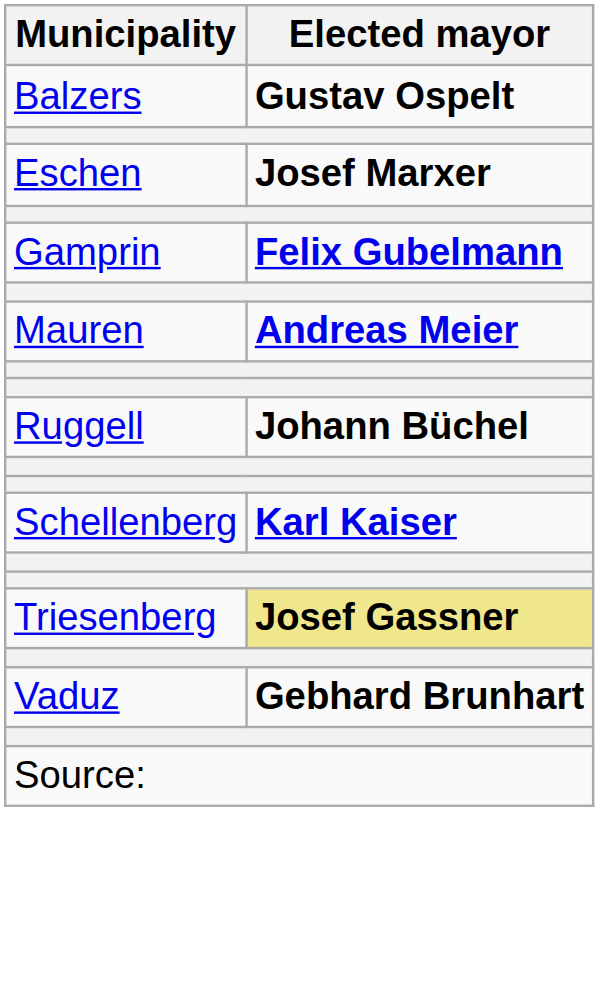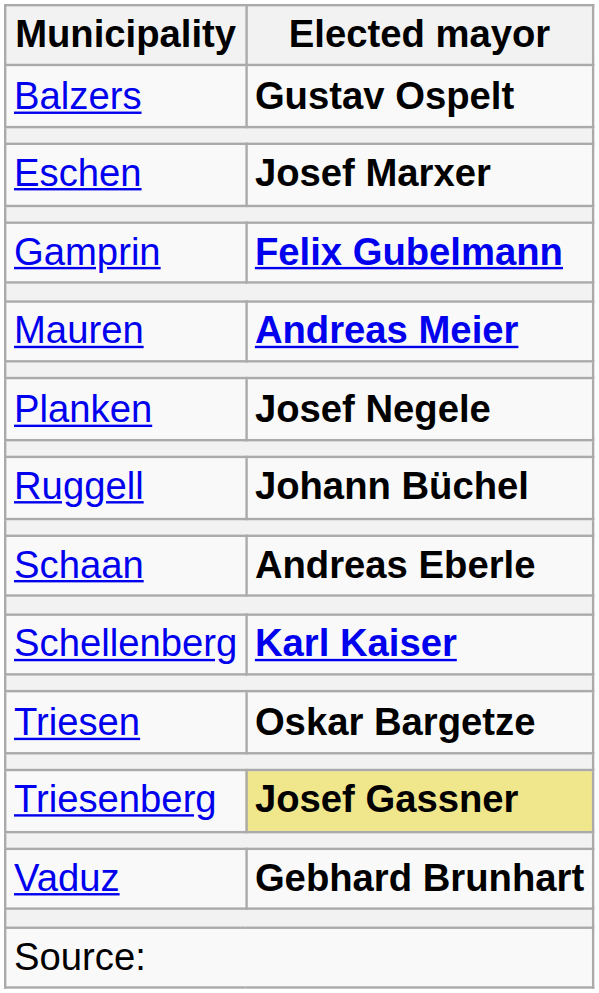 <table class="wikitable" style="text-align:right">
 <tr>
 <th>Municipality</th>
 <th>Elected mayor</th>
 </tr>
 <tr>
 <td align="left"><a href='#'>Balzers</a></td>
 <td align="left"><strong>Gustav Ospelt</strong></td>
 </tr>
 <tr>
 <th colspan="2"></th>
 </tr>
 <tr>
 <td align="left"><a href='#'>Eschen</a></td>
 <td align="left"><strong>Josef Marxer</strong></td>
 </tr>
 <tr>
 <th colspan="2"></th>
 </tr>
 <tr>
 <td align="left"><a href='#'>Gamprin</a></td>
 <td align="left"><strong><a href='#'>Felix Gubelmann</a></strong></td>
 </tr>
 <tr>
 <th colspan="2"></th>
 </tr>
 <tr>
 <td align="left"><a href='#'>Mauren</a></td>
 <td align="left"><a href='#'><strong>Andreas Meier</strong></a></td>
 </tr>
 <tr>
 <th colspan="2"></th>
 </tr>
 <tr>
+<td align="left"><a href='#'>Planken</a></td>
+<td align="left"><strong>Josef Negele</strong></td>
+</tr>
+<tr>
 <th colspan="2"></th>
 </tr>
 <tr>
 <td align="left"><a href='#'>Ruggell</a></td>
 <td align="left"><strong>Johann Büchel</strong></td>
 </tr>
 <tr>
 <th colspan="2"></th>
 </tr>
 <tr>
+<td align="left"><a href='#'>Schaan</a></td>
+<td align="left"><strong>Andreas Eberle</strong></td>
+</tr>
+<tr>
 <th colspan="2"></th>
 </tr>
 <tr>
 <td align="left"><a href='#'>Schellenberg</a></td>
 <td align="left"><strong><a href='#'>Karl Kaiser</a></strong></td>
 </tr>
 <tr>
 <th colspan="2"></th>
+</tr>
+<tr>
+<td align="left"><a href='#'>Triesen</a></td>
+<td align="left"><strong>Oskar Bargetze</strong></td>
 </tr>
 <tr>
 <th colspan="2"></th>
 </tr>
 <tr>
 <td align="left"><a href='#'>Triesenberg</a></td>
 <td align="left" style="background: khaki;"><strong>Josef Gassner</strong></td>
 </tr>
 <tr>
 <th colspan="2"></th>
 </tr>
 <tr>
 <td align="left"><a href='#'>Vaduz</a></td>
 <td align="left"><strong>Gebhard Brunhart</strong></td>
 </tr>
 <tr>
 <th colspan="2"></th>
 </tr>
 <tr>
 <td colspan="2" align="left">Source: </td>
 </tr>
 </table>
